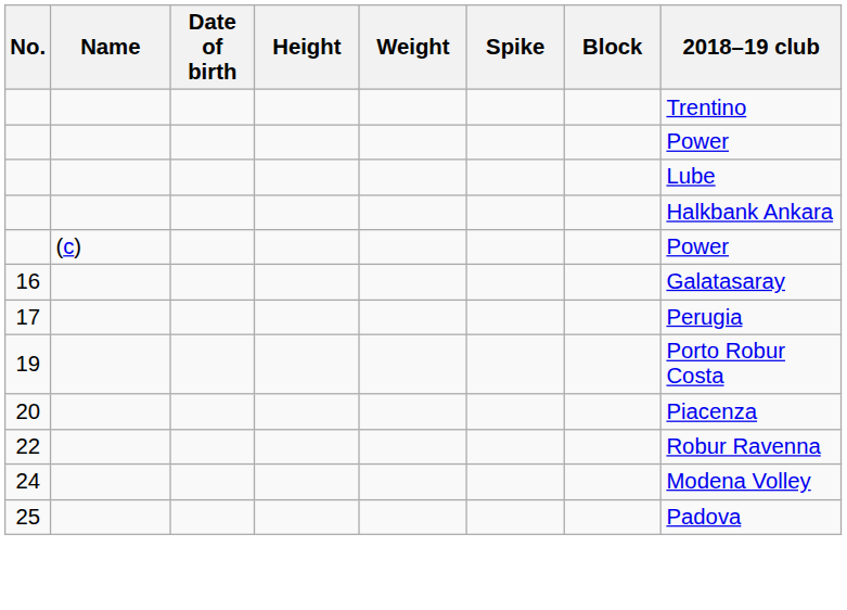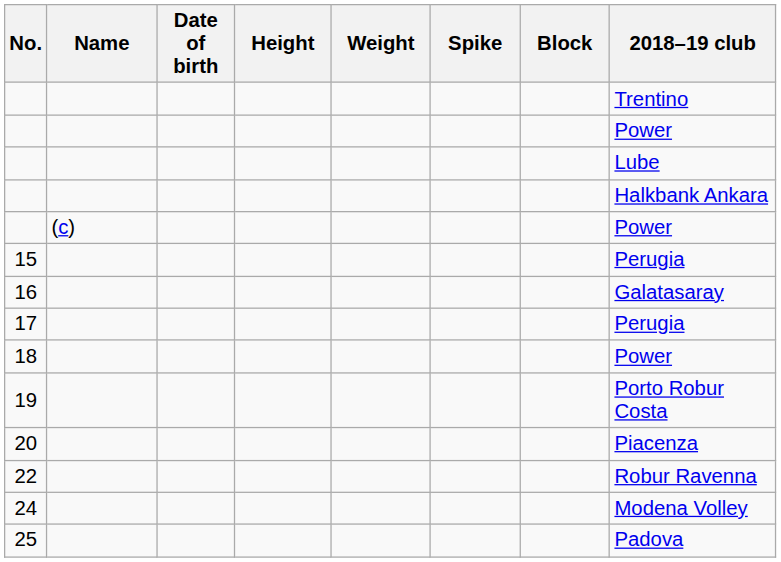 <table class="wikitable sortable" style="font-size:100%; text-align:center;">
 <tr>
 <th>No.</th>
 <th style="width:14em">Name</th>
 <th style="width:8em">Date of birth</th>
 <th style="width:9em">Height</th>
 <th style="width:9em">Weight</th>
 <th style="width:9em">Spike</th>
 <th style="width:9em">Block</th>
 <th style="width:17em">2018–19 club</th>
 </tr>
 <tr>
 <td></td>
 <td align=left></td>
 <td align=right></td>
 <td></td>
 <td></td>
 <td></td>
 <td></td>
 <td align=left> <a href='#'>Trentino</a></td>
 </tr>
 <tr>
 <td></td>
 <td align=left></td>
 <td align=right></td>
 <td></td>
 <td></td>
 <td></td>
 <td></td>
 <td align=left> <a href='#'>Power</a></td>
 </tr>
 <tr>
 <td></td>
 <td align=left></td>
 <td align=right></td>
 <td></td>
 <td></td>
 <td></td>
 <td></td>
 <td align=left> <a href='#'>Lube</a></td>
 </tr>
 <tr>
 <td></td>
 <td align=left></td>
 <td align=right></td>
 <td></td>
 <td></td>
 <td></td>
 <td></td>
 <td align=left> <a href='#'>Halkbank Ankara</a></td>
 </tr>
 <tr>
 <td></td>
 <td align=left> (<a href='#'>c</a>)</td>
 <td align=right></td>
 <td></td>
 <td></td>
 <td></td>
 <td></td>
 <td align=left> <a href='#'>Power</a></td>
 </tr>
 <tr>
+<td>15</td>
+<td align=left></td>
+<td align=right></td>
+<td></td>
+<td></td>
+<td></td>
+<td></td>
+<td align=left> <a href='#'>Perugia</a></td>
+</tr>
+<tr>
 <td>16</td>
 <td align=left></td>
 <td align=right></td>
 <td></td>
 <td></td>
 <td></td>
 <td></td>
 <td align=left> <a href='#'>Galatasaray</a></td>
 </tr>
 <tr>
 <td>17</td>
 <td align=left></td>
 <td align=right></td>
 <td></td>
 <td></td>
 <td></td>
 <td></td>
 <td align=left> <a href='#'>Perugia</a></td>
+</tr>
+<tr>
+<td>18</td>
+<td align=left></td>
+<td align=right></td>
+<td></td>
+<td></td>
+<td></td>
+<td></td>
+<td align=left> <a href='#'>Power</a></td>
 </tr>
 <tr>
 <td>19</td>
 <td align=left></td>
 <td align=right></td>
 <td></td>
 <td></td>
 <td></td>
 <td></td>
 <td align=left> <a href='#'>Porto Robur Costa</a></td>
 </tr>
 <tr>
 <td>20</td>
 <td align=left></td>
 <td align=right></td>
 <td></td>
 <td></td>
 <td></td>
 <td></td>
 <td align=left> <a href='#'>Piacenza</a></td>
 </tr>
 <tr>
 <td>22</td>
 <td align=left></td>
 <td align=right></td>
 <td></td>
 <td></td>
 <td></td>
 <td></td>
 <td align=left> <a href='#'>Robur Ravenna</a></td>
 </tr>
 <tr>
 <td>24</td>
 <td align=left></td>
 <td align=right></td>
 <td></td>
 <td></td>
 <td></td>
 <td></td>
 <td align=left> <a href='#'>Modena Volley</a></td>
 </tr>
 <tr>
 <td>25</td>
 <td align=left></td>
 <td align=right></td>
 <td></td>
 <td></td>
 <td></td>
 <td></td>
 <td align=left> <a href='#'>Padova</a></td>
 </tr>
 </table>
